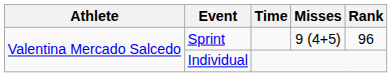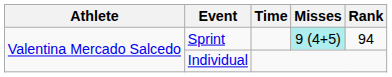 <table class="wikitable" style="font-size:90%">
 <tr>
 <th>Athlete</th>
 <th>Event</th>
 <th>Time</th>
 <th>Misses</th>
 <th>Rank</th>
 </tr>
 <tr align=center>
 <td align=left rowspan=2><a href='#'>Valentina Mercado Salcedo</a></td>
 <td align=left><a href='#'>Sprint</a></td>
 <td></td>
-<td>9 (4+5)</td>
-<td>96</td>
+<td style="background: paleturquoise;">9 (4+5)</td>
+<td>94</td>
 </tr>
 <tr align=center>
 <td align=left><a href='#'>Individual</a></td>
 <td colspan=3></td>
 </tr>
 </table>
